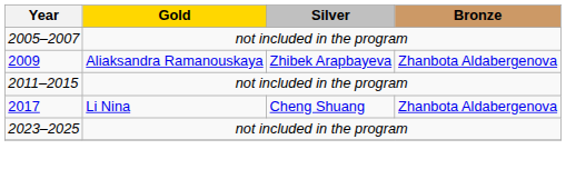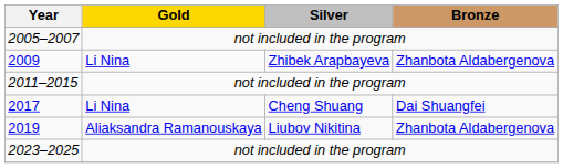 <table class="wikitable">
 <tr>
 <th>Year</th>
 <td align=center bgcolor=gold><strong>Gold</strong></td>
 <td align=center bgcolor=silver><strong>Silver</strong></td>
 <td align=center bgcolor=cc9966><strong>Bronze</strong></td>
 </tr>
 <tr>
 <td><em>2005–2007</em></td>
 <td colspan=3 align=center><em>not included in the program</em></td>
 </tr>
 <tr>
 <td><a href='#'>2009</a></td>
-<td> <a href='#'>Aliaksandra Ramanouskaya</a></td>
+<td> <a href='#'>Li Nina</a></td>
 <td> <a href='#'>Zhibek Arapbayeva</a></td>
 <td> <a href='#'>Zhanbota Aldabergenova</a></td>
 </tr>
 <tr>
 <td><em>2011–2015</em></td>
 <td colspan=3 align=center><em>not included in the program</em></td>
 </tr>
 <tr>
 <td><a href='#'>2017</a></td>
 <td> <a href='#'>Li Nina</a></td>
 <td> <a href='#'>Cheng Shuang</a></td>
+<td> <a href='#'>Dai Shuangfei</a></td>
+</tr>
+<tr>
+<td><a href='#'>2019</a></td>
+<td> <a href='#'>Aliaksandra Ramanouskaya</a></td>
+<td> <a href='#'>Liubov Nikitina</a></td>
 <td> <a href='#'>Zhanbota Aldabergenova</a></td>
 </tr>
 <tr>
 <td><em>2023–2025</em></td>
 <td colspan=3 align=center><em>not included in the program</em></td>
 </tr>
 <tr>
 </tr>
 </table>
